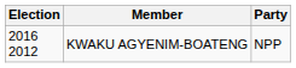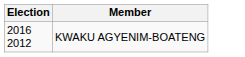 <table class="wikitable">
 <tr>
 <th><strong>Election</strong></th>
 <th><strong>Member</strong></th>
-<th><strong>Party</strong></th>
 </tr>
 <tr>
 <td>2016<br>2012</td>
 <td>KWAKU AGYENIM-BOATENG</td>
-<td>NPP</td>
 </tr>
 </table>
